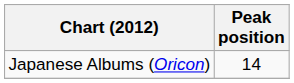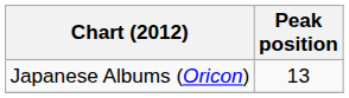 <table class="wikitable sortable">
 <tr>
 <th>Chart (2012)</th>
 <th>Peak<br>position</th>
 </tr>
 <tr>
 <td>Japanese Albums (<em><a href='#'>Oricon</a></em>)</td>
-<td style="text-align:center;">14</td>
+<td style="text-align:center;">13</td>
 </tr>
 <tr>
 </tr>
 </table>
